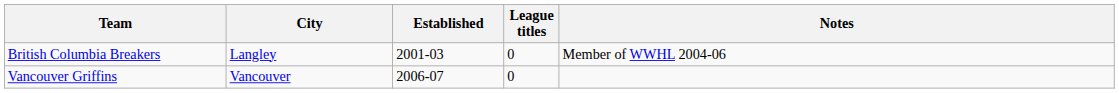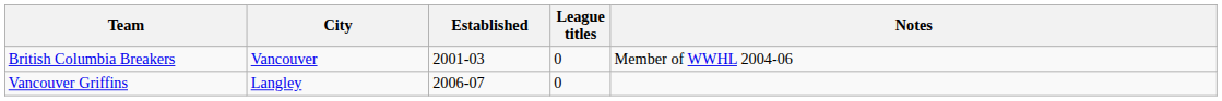 <table class="wikitable">
 <tr>
 <th bgcolor="#DDDDFF" width="20%">Team</th>
 <th bgcolor="#DDDDFF" width="15%">City</th>
 <th bgcolor="#DDDDFF" width="10%">Established</th>
 <th bgcolor="#DDDDFF" width="5%">League titles</th>
 <th bgcolor="#DDDDFF" width="50%">Notes</th>
 </tr>
 <tr>
 <td><a href='#'>British Columbia Breakers</a></td>
-<td><a href='#'>Langley</a></td>
+<td><a href='#'>Vancouver</a></td>
 <td>2001-03</td>
 <td>0</td>
 <td>Member of <a href='#'>WWHL</a> 2004-06</td>
 </tr>
 <tr>
 <td><a href='#'>Vancouver Griffins</a></td>
-<td><a href='#'>Vancouver</a></td>
+<td><a href='#'>Langley</a></td>
 <td>2006-07</td>
 <td>0</td>
 <td></td>
 </tr>
 </table>
